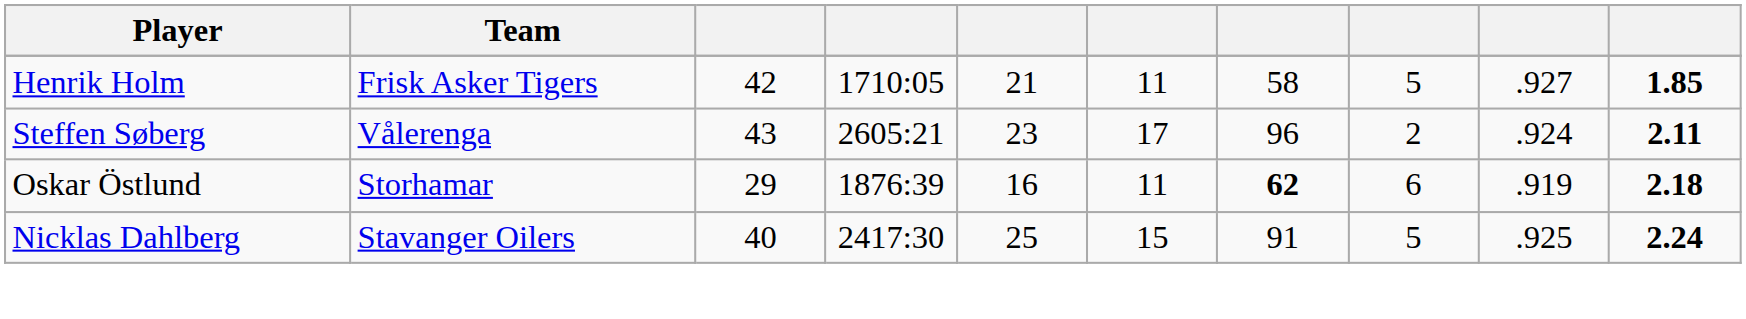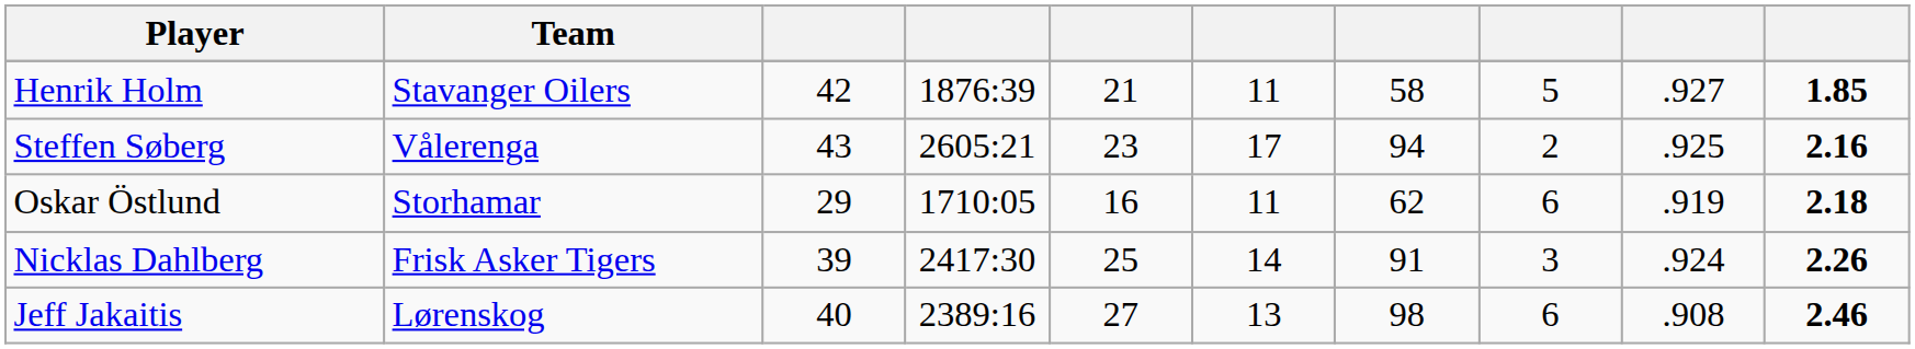 <table class="wikitable sortable" style="text-align:center">
 <tr>
 <th bgcolor="#DDDDFF" width="18.5%">Player</th>
 <th bgcolor="#DDDDFF" width="18.5%">Team</th>
 <th bgcolor="#DDDDFF" width="7%"></th>
 <th bgcolor="#DDDDFF" width="7%"></th>
 <th bgcolor="#DDDDFF" width="7%"></th>
 <th bgcolor="#DDDDFF" width="7%"></th>
 <th bgcolor="#DDDDFF" width="7%"></th>
 <th bgcolor="#DDDDFF" width="7%"></th>
 <th bgcolor="#DDDDFF" width="7%"></th>
 <th bgcolor="#DDDDFF" width="7%"></th>
 </tr>
 <tr>
 </tr>
 <tr>
 <td align=left> <a href='#'>Henrik Holm</a></td>
-<td align=left><a href='#'>Frisk Asker Tigers</a></td>
+<td align=left><a href='#'>Stavanger Oilers</a></td>
 <td>42</td>
-<td>1710:05</td>
+<td>1876:39</td>
 <td>21</td>
 <td>11</td>
 <td>58</td>
 <td>5</td>
 <td>.927</td>
 <td><strong>1.85</strong></td>
 </tr>
 <tr>
 <td align=left> <a href='#'>Steffen Søberg</a></td>
 <td align=left><a href='#'>Vålerenga</a></td>
 <td>43</td>
 <td>2605:21</td>
 <td>23</td>
 <td>17</td>
-<td>96</td>
+<td>94</td>
 <td>2</td>
-<td>.924</td>
-<td><strong>2.11</strong></td>
+<td>.925</td>
+<td><strong>2.16</strong></td>
 </tr>
 <tr>
 <td align=left> Oskar Östlund</td>
 <td align=left><a href='#'>Storhamar</a></td>
 <td>29</td>
-<td>1876:39</td>
+<td>1710:05</td>
 <td>16</td>
 <td>11</td>
-<td><strong>62</strong></td>
+<td>62</td>
 <td>6</td>
 <td>.919</td>
 <td><strong>2.18</strong></td>
 </tr>
 <tr>
 <td align=left> <a href='#'>Nicklas Dahlberg</a></td>
-<td align=left><a href='#'>Stavanger Oilers</a></td>
-<td>40</td>
+<td align=left><a href='#'>Frisk Asker Tigers</a></td>
+<td>39</td>
 <td>2417:30</td>
 <td>25</td>
-<td>15</td>
+<td>14</td>
 <td>91</td>
-<td>5</td>
-<td>.925</td>
-<td><strong>2.24</strong></td>
+<td>3</td>
+<td>.924</td>
+<td><strong>2.26</strong></td>
+</tr>
+<tr>
+<td align=left> <a href='#'>Jeff Jakaitis</a></td>
+<td align=left><a href='#'>Lørenskog</a></td>
+<td>40</td>
+<td>2389:16</td>
+<td>27</td>
+<td>13</td>
+<td>98</td>
+<td>6</td>
+<td>.908</td>
+<td><strong>2.46</strong></td>
 </tr>
 </table>
